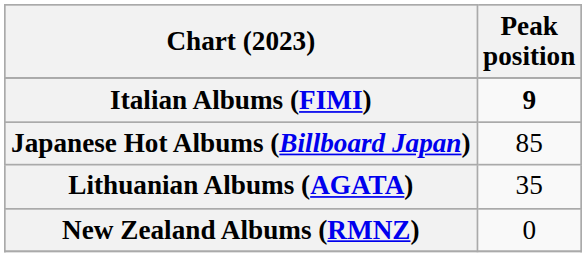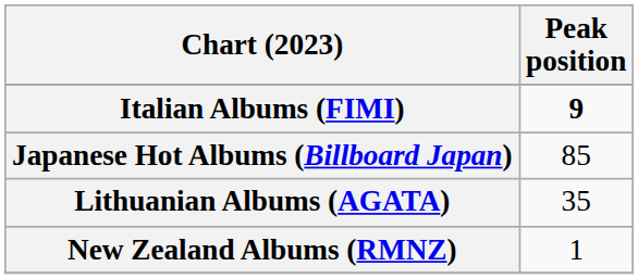 <table class="wikitable sortable plainrowheaders" style="text-align:center">
 <tr>
 <th scope="col">Chart (2023)</th>
 <th scope="col">Peak<br>position</th>
 </tr>
 <tr>
 </tr>
 <tr>
 </tr>
 <tr>
 </tr>
 <tr>
 </tr>
 <tr>
 </tr>
 <tr>
 </tr>
 <tr>
 </tr>
 <tr>
 </tr>
 <tr>
 </tr>
 <tr>
 </tr>
 <tr>
 </tr>
 <tr>
 <th scope="row">Italian Albums (<a href='#'>FIMI</a>)</th>
 <td><strong>9</strong></td>
 </tr>
 <tr>
 <th scope="row">Japanese Hot Albums (<em><a href='#'>Billboard Japan</a></em>)</th>
 <td>85</td>
 </tr>
 <tr>
 <th scope="row">Lithuanian Albums (<a href='#'>AGATA</a>)</th>
 <td>35</td>
 </tr>
 <tr>
 <th scope="row">New Zealand Albums (<a href='#'>RMNZ</a>)</th>
-<td>0</td>
+<td>1</td>
 </tr>
 <tr>
 </tr>
 <tr>
 </tr>
 <tr>
 </tr>
 <tr>
 </tr>
 <tr>
 </tr>
 <tr>
 </tr>
 <tr>
 </tr>
 <tr>
 </tr>
 <tr>
 </tr>
 </table>
